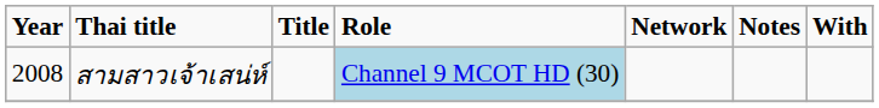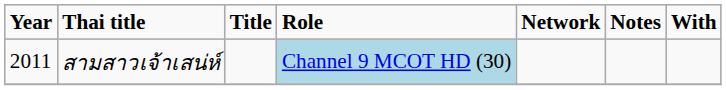 <table class="wikitable" style="font-size: 85%;">
 <tr>
 <td><strong>Year</strong></td>
 <td><strong>Thai title</strong></td>
 <td><strong>Title</strong></td>
 <td><strong>Role</strong></td>
 <td><strong>Network</strong></td>
 <td><strong>Notes</strong></td>
 <td><strong>With</strong></td>
 </tr>
 <tr>
-<td rowspan="1">2008</td>
+<td rowspan="1">2011</td>
 <td><em>สามสาวเจ้าเสน่ห์</em></td>
 <td><em> </em></td>
 <td style="background: lightblue;"><a href='#'>Channel 9 MCOT HD</a> (30)</td>
 <td></td>
 <td></td>
 <td></td>
 </tr>
 <tr>
 </tr>
 </table>
